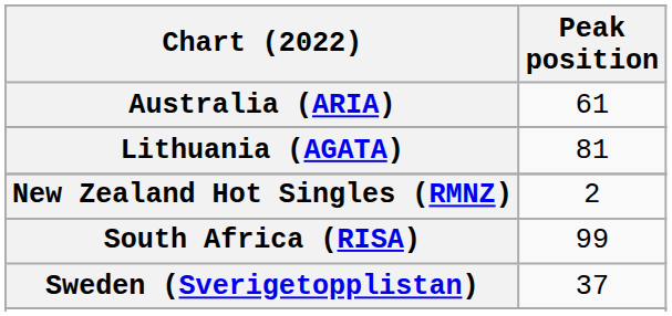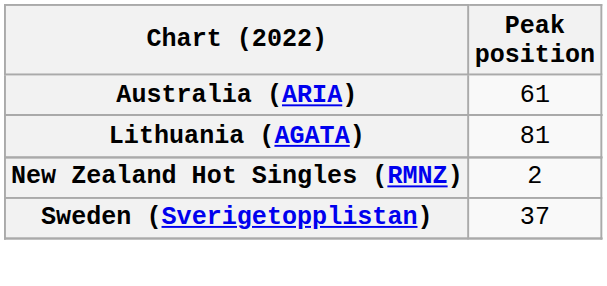 <table class="wikitable sortable plainrowheaders" style="text-align:center">
 <tr>
 <th scope="col">Chart (2022)</th>
 <th scope="col">Peak<br>position</th>
 </tr>
 <tr>
 <th scope="row">Australia (<a href='#'>ARIA</a>)</th>
 <td>61</td>
 </tr>
 <tr>
 </tr>
 <tr>
 </tr>
 <tr>
 </tr>
 <tr>
 </tr>
 <tr>
 </tr>
 <tr>
 <th scope="row">Lithuania (<a href='#'>AGATA</a>)</th>
 <td>81</td>
 </tr>
 <tr>
 </tr>
 <tr>
 <th scope="row">New Zealand Hot Singles (<a href='#'>RMNZ</a>)</th>
 <td>2</td>
 </tr>
 <tr>
-<th scope="row">South Africa (<a href='#'>RISA</a>)</th>
-<td>99</td>
-</tr>
-<tr>
 <th scope="row">Sweden (<a href='#'>Sverigetopplistan</a>)</th>
 <td>37</td>
 </tr>
 <tr>
 </tr>
 <tr>
 </tr>
 <tr>
 </tr>
 <tr>
 </tr>
 <tr>
 </tr>
 </table>
